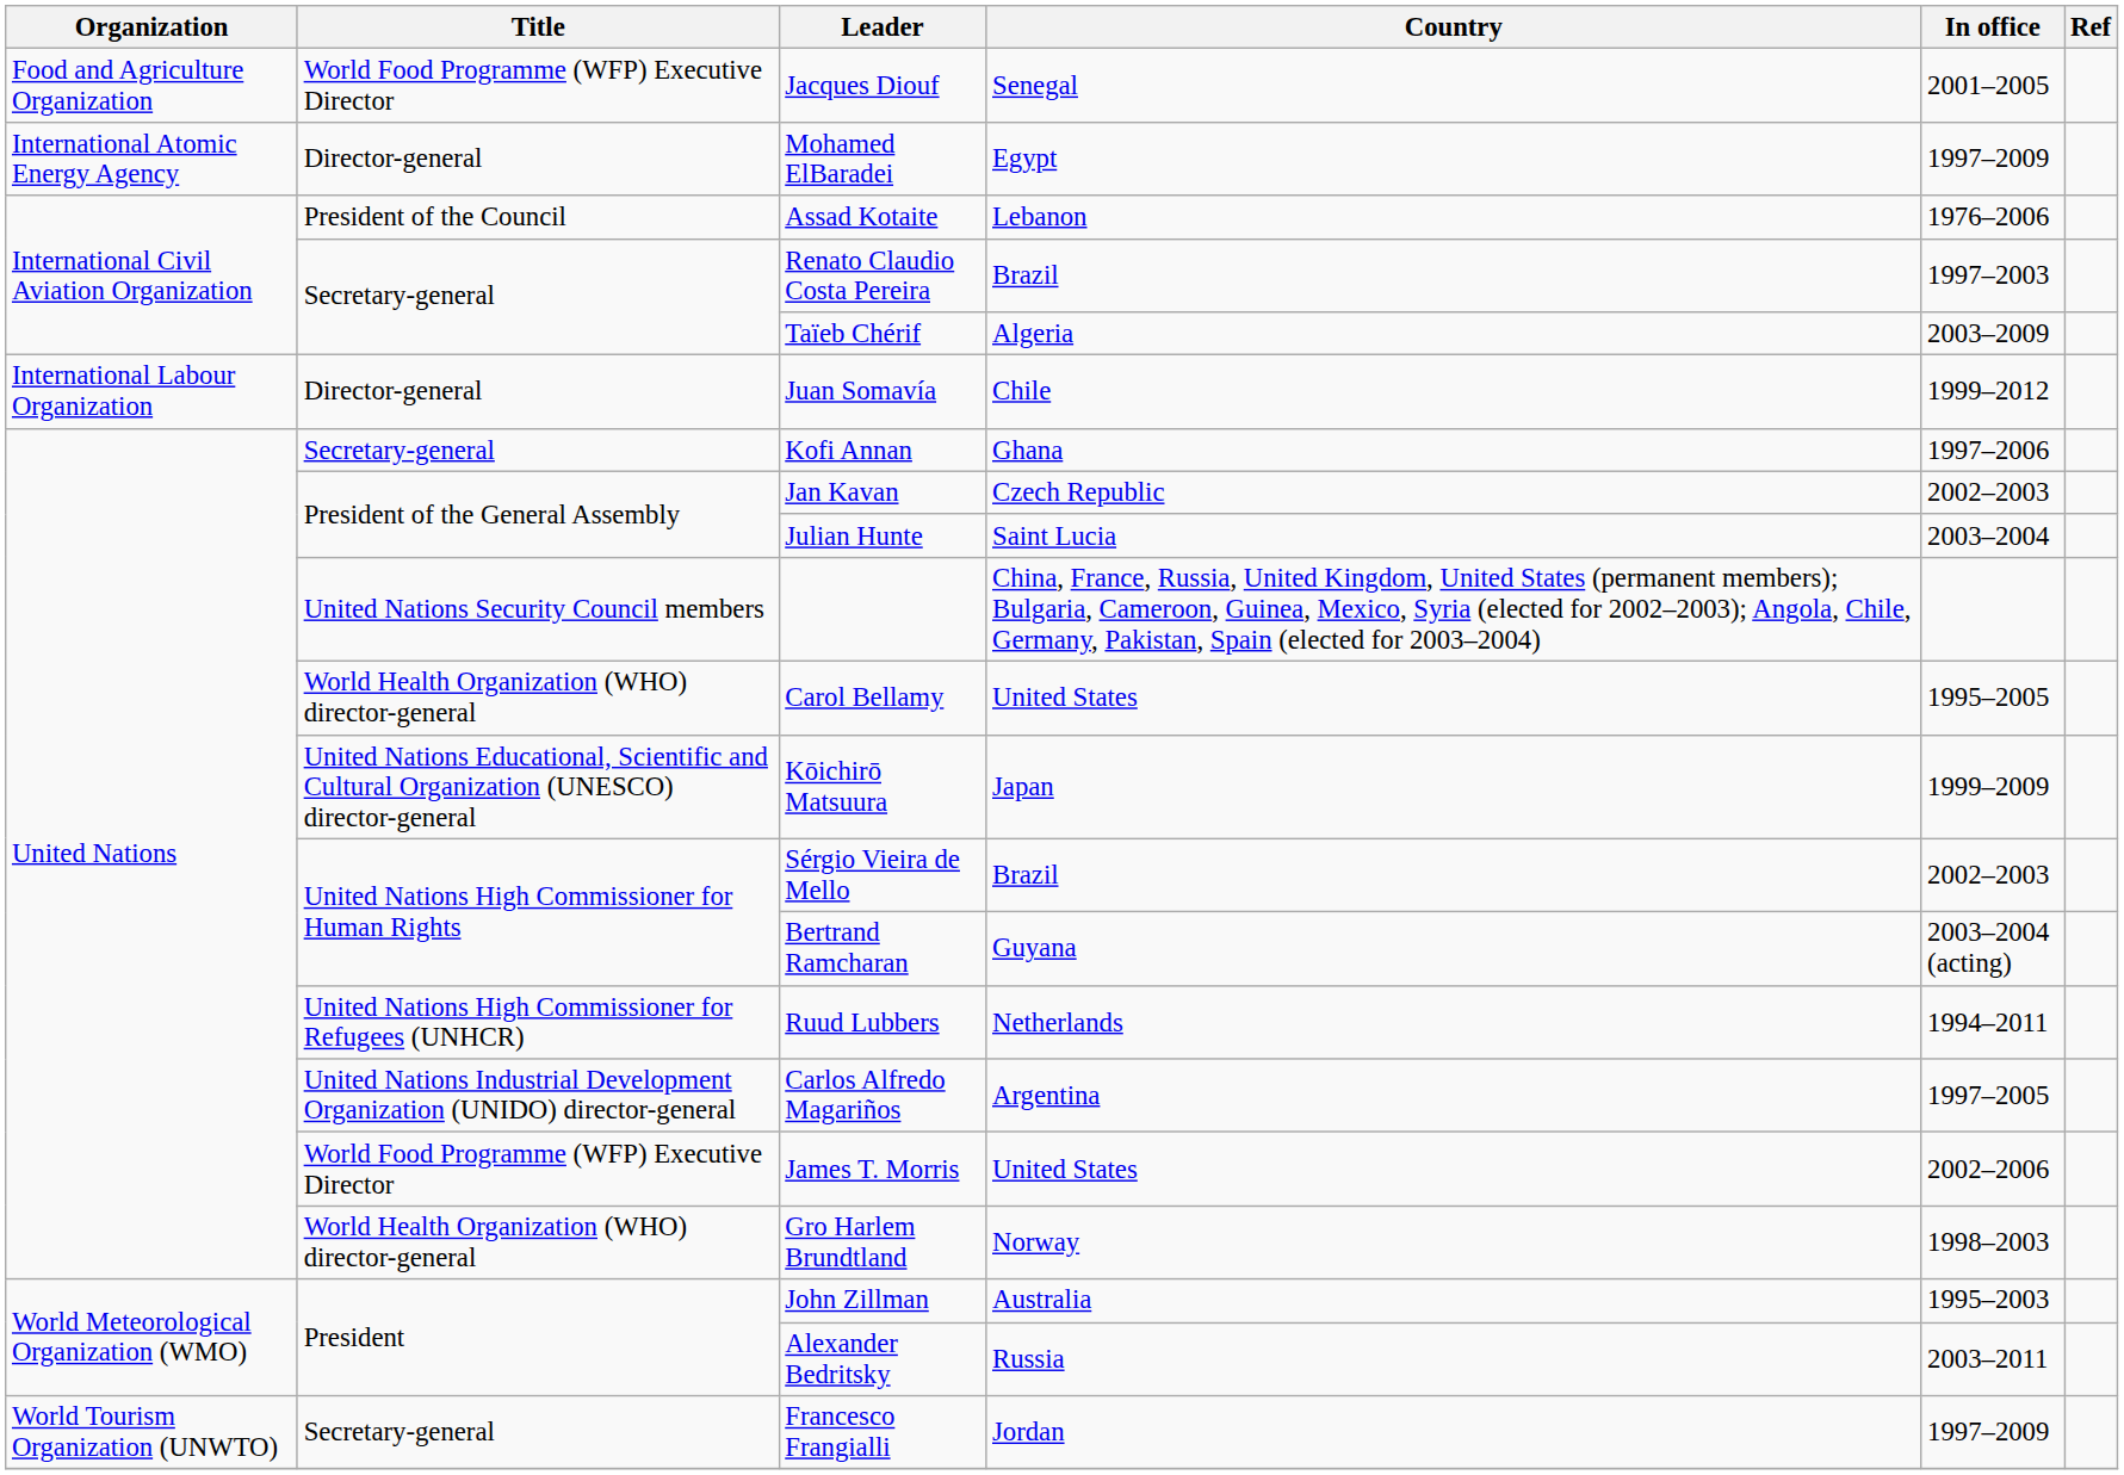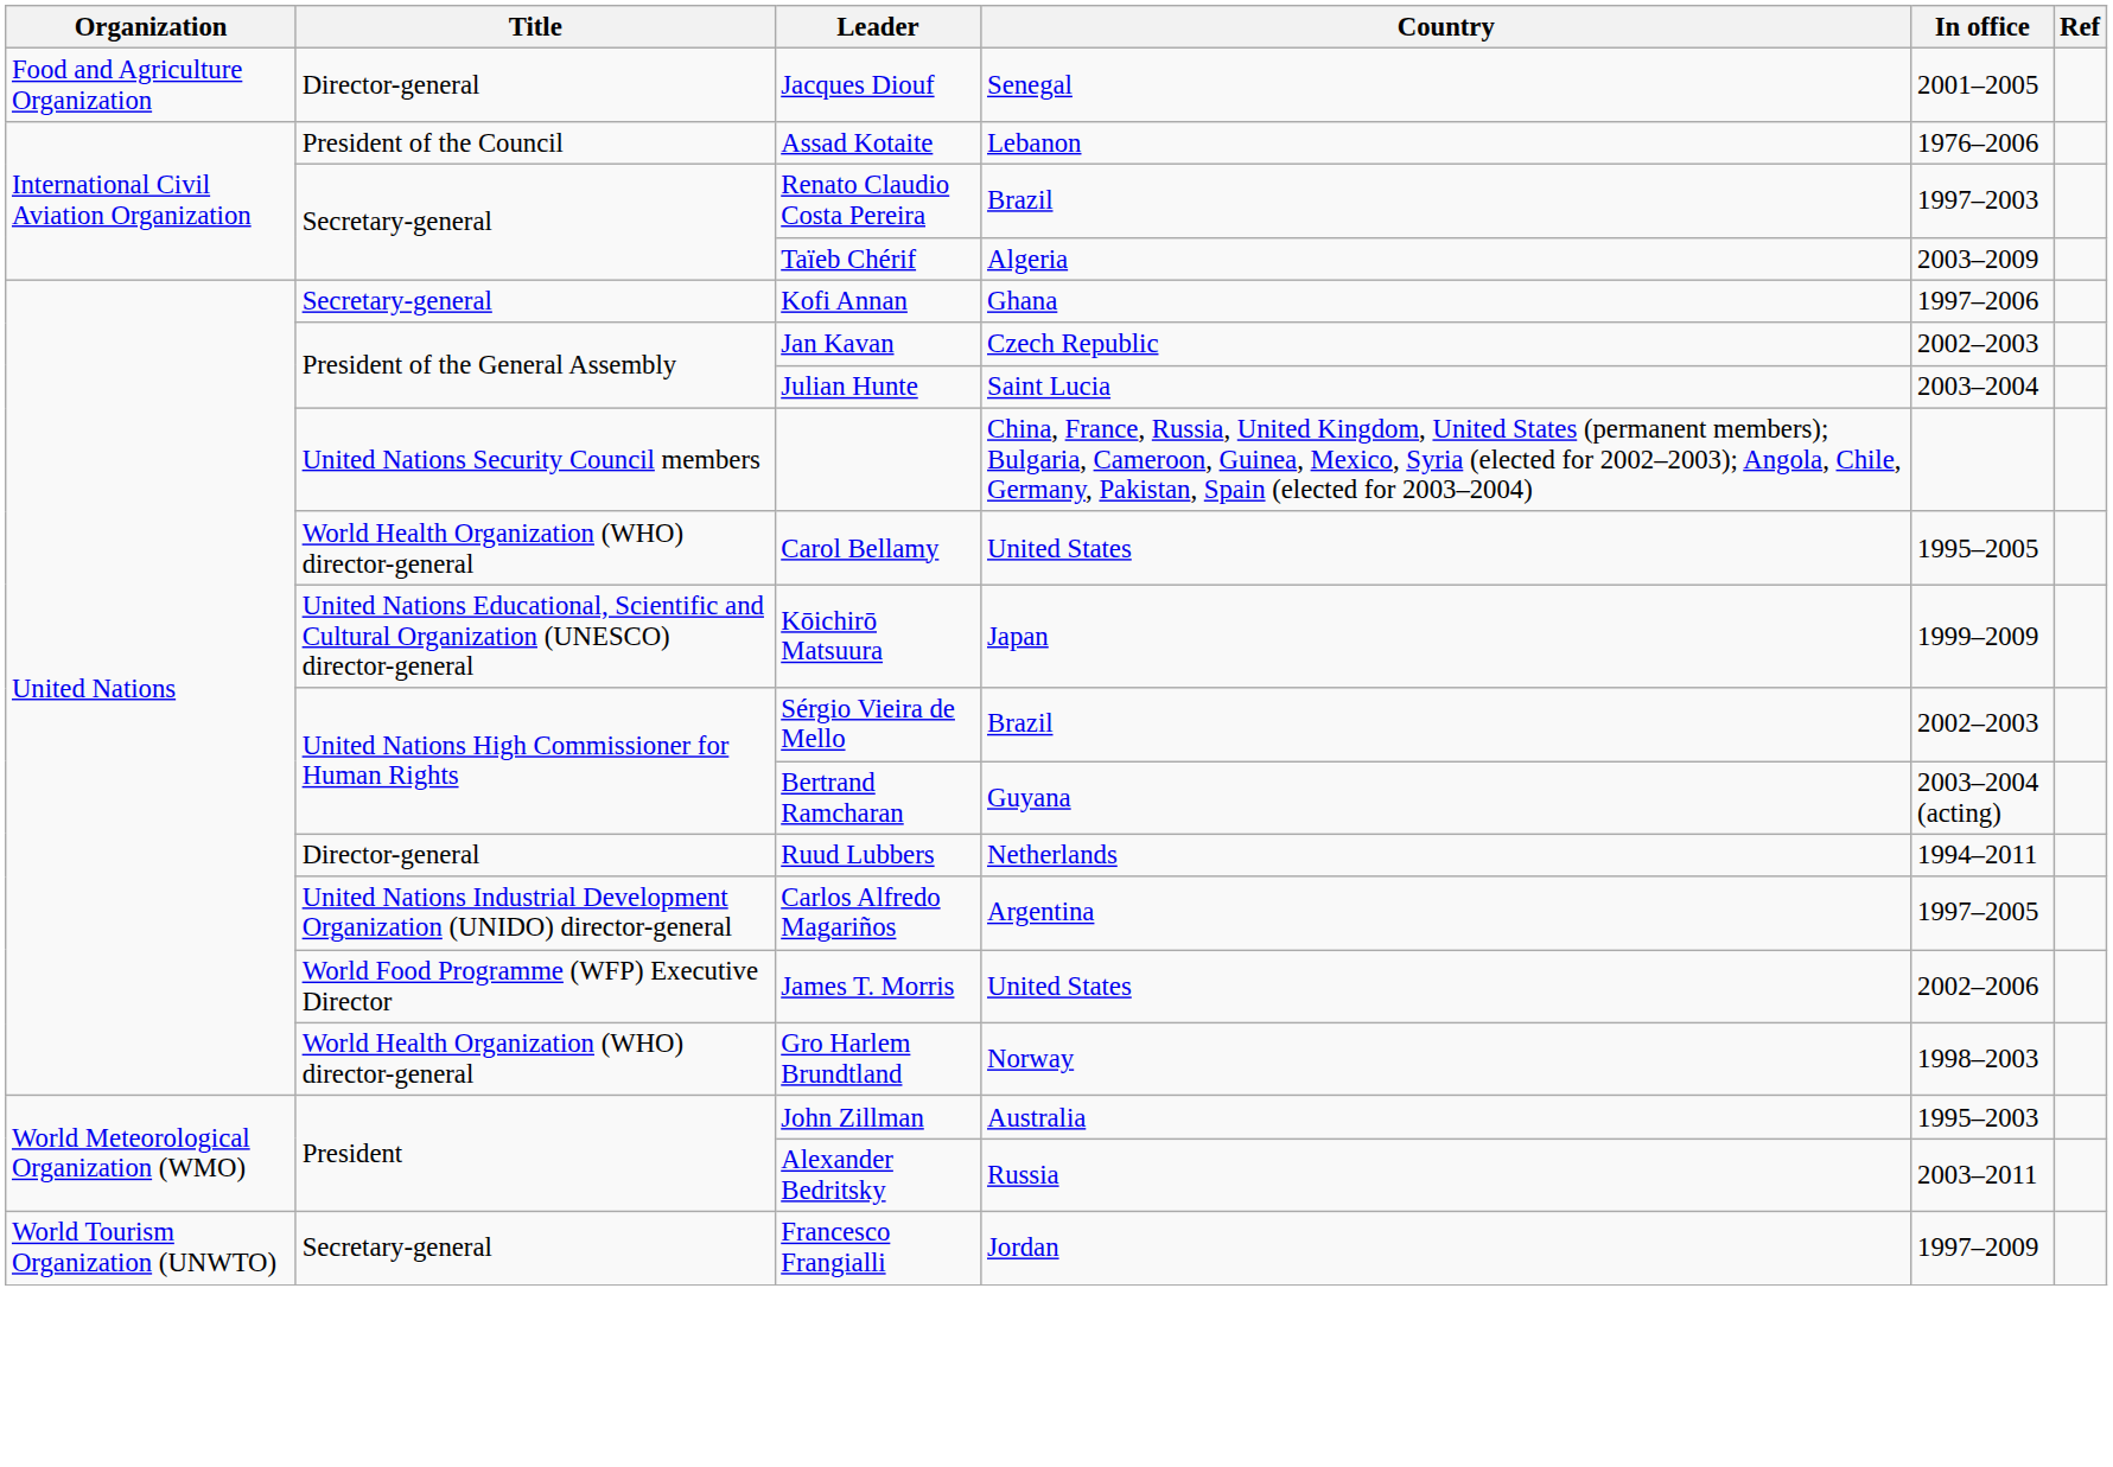 <table class="wikitable unsortable">
 <tr>
 <th>Organization</th>
 <th>Title</th>
 <th>Leader</th>
 <th>Country</th>
 <th>In office</th>
 <th>Ref</th>
 </tr>
 <tr>
 <td><a href='#'>Food and Agriculture Organization</a></td>
-<td><a href='#'>World Food Programme</a> (WFP) Executive Director</td>
+<td>Director-general</td>
 <td><a href='#'>Jacques Diouf</a></td>
 <td><a href='#'>Senegal</a></td>
 <td>2001–2005</td>
-<td></td>
-</tr>
-<tr>
-<td><a href='#'>International Atomic Energy Agency</a></td>
-<td>Director-general</td>
-<td><a href='#'>Mohamed ElBaradei</a></td>
-<td><a href='#'>Egypt</a></td>
-<td>1997–2009</td>
 <td></td>
 </tr>
 <tr>
 <td rowspan="3"><a href='#'>International Civil Aviation Organization</a></td>
 <td>President of the Council</td>
 <td><a href='#'>Assad Kotaite</a></td>
 <td><a href='#'>Lebanon</a></td>
 <td>1976–2006</td>
 <td></td>
 </tr>
 <tr>
 <td rowspan="2">Secretary-general</td>
 <td><a href='#'>Renato Claudio Costa Pereira</a></td>
 <td><a href='#'>Brazil</a></td>
 <td>1997–2003</td>
 <td></td>
 </tr>
 <tr>
 <td><a href='#'>Taïeb Chérif</a></td>
 <td><a href='#'>Algeria</a></td>
 <td>2003–2009</td>
-<td></td>
-</tr>
-<tr>
-<td><a href='#'>International Labour Organization</a></td>
-<td>Director-general</td>
-<td><a href='#'>Juan Somavía</a></td>
-<td><a href='#'>Chile</a></td>
-<td>1999–2012</td>
 <td></td>
 </tr>
 <tr>
 <td rowspan="12"><a href='#'>United Nations</a></td>
 <td><a href='#'>Secretary-general</a></td>
 <td><a href='#'>Kofi Annan</a></td>
 <td><a href='#'>Ghana</a></td>
 <td>1997–2006</td>
 <td></td>
 </tr>
 <tr>
 <td rowspan="2">President of the General Assembly</td>
 <td><a href='#'>Jan Kavan</a></td>
 <td><a href='#'>Czech Republic</a></td>
 <td>2002–2003</td>
 <td></td>
 </tr>
 <tr>
 <td><a href='#'>Julian Hunte</a></td>
 <td><a href='#'>Saint Lucia</a></td>
 <td>2003–2004</td>
 <td></td>
 </tr>
 <tr>
 <td><a href='#'>United Nations Security Council</a> members</td>
 <td></td>
 <td><a href='#'>China</a>, <a href='#'>France</a>, <a href='#'>Russia</a>, <a href='#'>United Kingdom</a>, <a href='#'>United States</a> (permanent members); <a href='#'>Bulgaria</a>, <a href='#'>Cameroon</a>, <a href='#'>Guinea</a>, <a href='#'>Mexico</a>, <a href='#'>Syria</a> (elected for 2002–2003); <a href='#'>Angola</a>, <a href='#'>Chile</a>, <a href='#'>Germany</a>, <a href='#'>Pakistan</a>, <a href='#'>Spain</a> (elected for 2003–2004)</td>
 <td></td>
 <td></td>
 </tr>
 <tr>
 <td><a href='#'>World Health Organization</a> (WHO) director-general</td>
 <td><a href='#'>Carol Bellamy</a></td>
 <td><a href='#'>United States</a></td>
 <td>1995–2005</td>
 <td></td>
 </tr>
 <tr>
 <td><a href='#'>United Nations Educational, Scientific and Cultural Organization</a> (UNESCO) director-general</td>
 <td><a href='#'>Kōichirō Matsuura</a></td>
 <td><a href='#'>Japan</a></td>
 <td>1999–2009</td>
 <td></td>
 </tr>
 <tr>
 <td rowspan="2"><a href='#'>United Nations High Commissioner for Human Rights</a></td>
 <td><a href='#'>Sérgio Vieira de Mello</a></td>
 <td><a href='#'>Brazil</a></td>
 <td>2002–2003</td>
 <td></td>
 </tr>
 <tr>
 <td><a href='#'>Bertrand Ramcharan</a></td>
 <td><a href='#'>Guyana</a></td>
 <td>2003–2004 (acting)</td>
 <td></td>
 </tr>
 <tr>
-<td><a href='#'>United Nations High Commissioner for Refugees</a> (UNHCR)</td>
+<td>Director-general</td>
 <td><a href='#'>Ruud Lubbers</a></td>
 <td><a href='#'>Netherlands</a></td>
 <td>1994–2011</td>
 <td></td>
 </tr>
 <tr>
 <td><a href='#'>United Nations Industrial Development Organization</a> (UNIDO) director-general</td>
 <td><a href='#'>Carlos Alfredo Magariños</a></td>
 <td><a href='#'>Argentina</a></td>
 <td>1997–2005</td>
 <td></td>
 </tr>
 <tr>
 <td><a href='#'>World Food Programme</a> (WFP) Executive Director</td>
 <td><a href='#'>James T. Morris</a></td>
 <td><a href='#'>United States</a></td>
 <td>2002–2006</td>
 <td></td>
 </tr>
 <tr>
 <td><a href='#'>World Health Organization</a> (WHO) director-general</td>
 <td><a href='#'>Gro Harlem Brundtland</a></td>
 <td><a href='#'>Norway</a></td>
 <td>1998–2003</td>
 <td></td>
 </tr>
 <tr>
 <td rowspan="2"><a href='#'>World Meteorological Organization</a> (WMO)</td>
 <td rowspan="2">President</td>
 <td><a href='#'>John Zillman</a></td>
 <td><a href='#'>Australia</a></td>
 <td>1995–2003</td>
 <td></td>
 </tr>
 <tr>
 <td><a href='#'>Alexander Bedritsky</a></td>
 <td><a href='#'>Russia</a></td>
 <td>2003–2011</td>
 <td></td>
 </tr>
 <tr>
 <td><a href='#'>World Tourism Organization</a> (UNWTO)</td>
 <td>Secretary-general</td>
 <td><a href='#'>Francesco Frangialli</a></td>
 <td><a href='#'>Jordan</a></td>
 <td>1997–2009</td>
 <td></td>
 </tr>
 <tr>
 </tr>
 </table>
